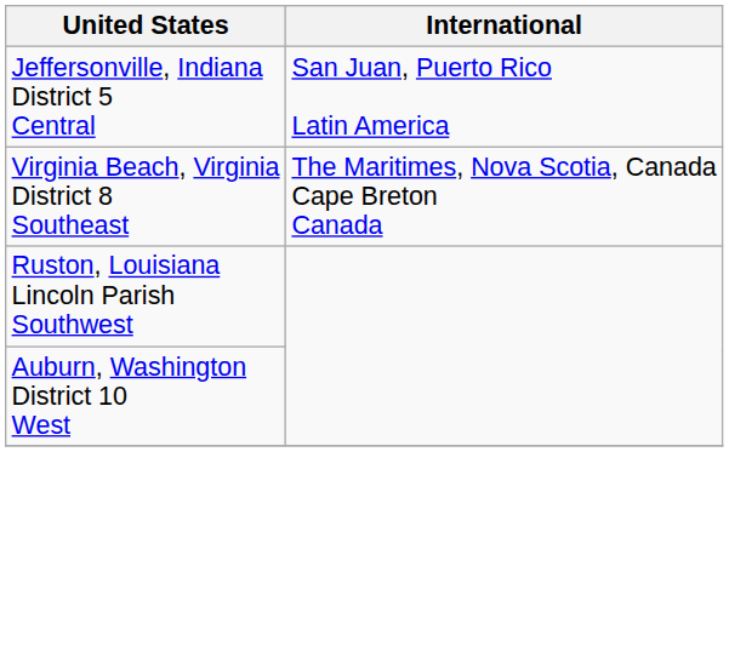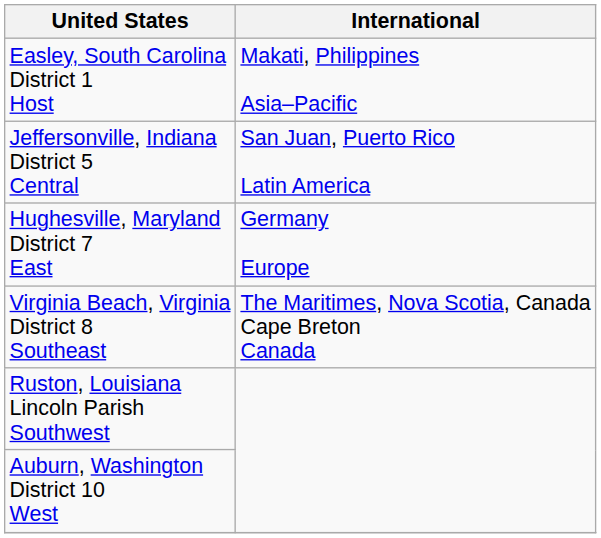 <table class="wikitable">
 <tr>
 <th>United States</th>
 <th>International</th>
 </tr>
 <tr>
+<td> <a href='#'>Easley, South Carolina</a><br>District 1<br><a href='#'>Host</a></td>
+<td> <a href='#'>Makati</a>, <a href='#'>Philippines</a><br><br><a href='#'>Asia–Pacific</a></td>
+</tr>
+<tr>
 <td> <a href='#'>Jeffersonville</a>, <a href='#'>Indiana</a><br>District 5<br><a href='#'>Central</a></td>
 <td> <a href='#'>San Juan</a>, <a href='#'>Puerto Rico</a><br><br><a href='#'>Latin America</a></td>
+</tr>
+<tr>
+<td> <a href='#'>Hughesville</a>, <a href='#'>Maryland</a><br>District 7<br><a href='#'>East</a></td>
+<td> <a href='#'>Germany</a><br><br><a href='#'>Europe</a></td>
 </tr>
 <tr>
 <td> <a href='#'>Virginia Beach</a>, <a href='#'>Virginia</a><br>District 8<br><a href='#'>Southeast</a></td>
 <td> <a href='#'>The Maritimes</a>, <a href='#'>Nova Scotia</a>, Canada<br>Cape Breton<br><a href='#'>Canada</a></td>
 </tr>
 <tr>
 <td> <a href='#'>Ruston</a>, <a href='#'>Louisiana</a><br>Lincoln Parish<br><a href='#'>Southwest</a></td>
 <td rowspan=2></td>
 </tr>
 <tr>
 <td> <a href='#'>Auburn</a>, <a href='#'>Washington</a><br>District 10<br><a href='#'>West</a></td>
 </tr>
 <tr>
 </tr>
 </table>
